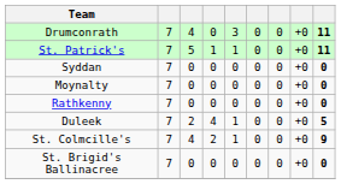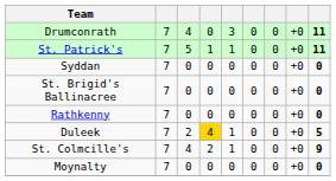 <table class="wikitable" style="text-align:center">
 <tr>
 <th width="175">Team</th>
 <th width="20"></th>
 <th width="20"></th>
 <th width="20"></th>
 <th width="20"></th>
 <th width="20"></th>
 <th width="20"></th>
 <th width="20"></th>
 <th width="20"></th>
 </tr>
 <tr style="background:#cfc;">
 <td>Drumconrath</td>
 <td>7</td>
 <td>4</td>
 <td>0</td>
 <td>3</td>
 <td>0</td>
 <td>0</td>
 <td>+0</td>
 <td><strong>11</strong></td>
 </tr>
 <tr style="background:#cfc;">
 <td><a href='#'>St. Patrick's</a></td>
 <td>7</td>
 <td>5</td>
 <td>1</td>
 <td>1</td>
 <td>0</td>
 <td>0</td>
 <td>+0</td>
 <td><strong>11</strong></td>
 </tr>
 <tr>
 <td>Syddan</td>
 <td>7</td>
 <td>0</td>
 <td>0</td>
 <td>0</td>
 <td>0</td>
 <td>0</td>
 <td>+0</td>
 <td><strong>0</strong></td>
 </tr>
 <tr>
-<td>Moynalty</td>
+<td>St. Brigid's Ballinacree</td>
 <td>7</td>
 <td>0</td>
 <td>0</td>
 <td>0</td>
 <td>0</td>
 <td>0</td>
 <td>+0</td>
 <td><strong>0</strong></td>
 </tr>
 <tr>
 <td><a href='#'>Rathkenny</a></td>
 <td>7</td>
 <td>0</td>
 <td>0</td>
 <td>0</td>
 <td>0</td>
 <td>0</td>
 <td>+0</td>
 <td><strong>0</strong></td>
 </tr>
 <tr>
 <td>Duleek</td>
 <td>7</td>
 <td>2</td>
-<td>4</td>
+<td style="background: gold;">4</td>
 <td>1</td>
 <td>0</td>
 <td>0</td>
 <td>+0</td>
 <td><strong>5</strong></td>
 </tr>
 <tr>
 <td>St. Colmcille's</td>
 <td>7</td>
 <td>4</td>
 <td>2</td>
 <td>1</td>
 <td>0</td>
 <td>0</td>
 <td>+0</td>
 <td><strong>9</strong></td>
 </tr>
 <tr>
-<td>St. Brigid's Ballinacree</td>
+<td>Moynalty</td>
 <td>7</td>
 <td>0</td>
 <td>0</td>
 <td>0</td>
 <td>0</td>
 <td>0</td>
 <td>+0</td>
 <td><strong>0</strong></td>
 </tr>
 <tr>
 </tr>
 </table>
